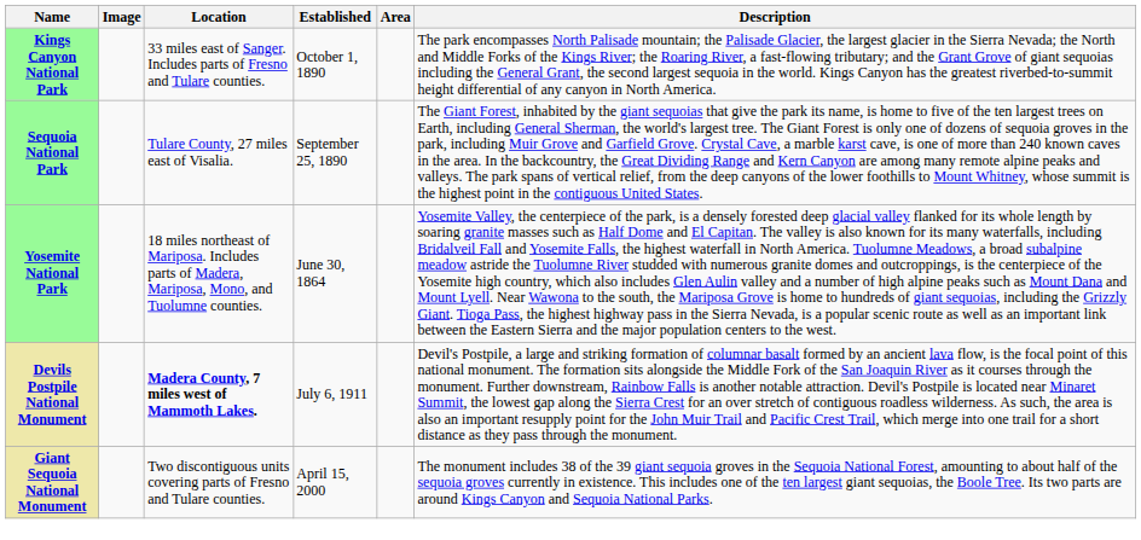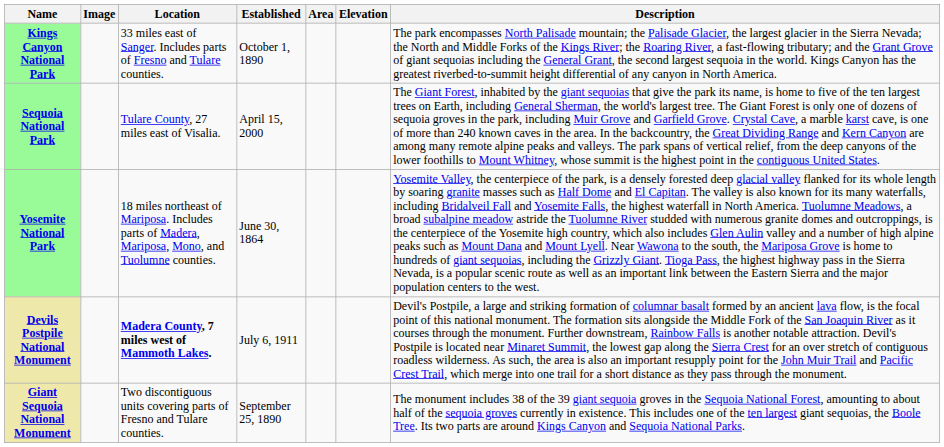 <table class="wikitable sortable plainrowheaders">
 <tr>
 <th scope="col">Name</th>
 <th scope="col" class="unsortable">Image</th>
 <th scope="col">Location</th>
 <th scope="col">Established</th>
 <th scope="col">Area</th>
+<th scope="col">Elevation</th>
 <th scope="col" class="unsortable">Description</th>
 </tr>
 <tr>
 <th style="background:palegreen"><a href='#'>Kings Canyon National Park</a></th>
 <td></td>
 <td>33 miles east of <a href='#'>Sanger</a>. Includes parts of <a href='#'>Fresno</a> and <a href='#'>Tulare</a> counties.<br></td>
 <td>October 1, 1890</td>
 <td></td>
+<td></td>
 <td>The park encompasses <a href='#'>North Palisade</a> mountain; the <a href='#'>Palisade Glacier</a>, the largest glacier in the Sierra Nevada; the North and Middle Forks of the <a href='#'>Kings River</a>; the <a href='#'>Roaring River</a>, a fast-flowing tributary; and the <a href='#'>Grant Grove</a> of giant sequoias including the <a href='#'>General Grant</a>, the second largest sequoia in the world. Kings Canyon has the greatest riverbed-to-summit height differential of any canyon in North America.</td>
 </tr>
 <tr>
 <th style="background:palegreen"><a href='#'>Sequoia National Park</a></th>
 <td></td>
 <td><a href='#'>Tulare County</a>, 27 miles east of Visalia.<br></td>
-<td>September 25, 1890</td>
+<td>April 15, 2000</td>
+<td></td>
 <td></td>
 <td>The <a href='#'>Giant Forest</a>, inhabited by the <a href='#'>giant sequoias</a> that give the park its name, is home to five of the ten largest trees on Earth, including <a href='#'>General Sherman</a>, the world's largest tree. The Giant Forest is only one of dozens of sequoia groves in the park, including <a href='#'>Muir Grove</a> and <a href='#'>Garfield Grove</a>. <a href='#'>Crystal Cave</a>, a marble <a href='#'>karst</a> cave, is one of more than 240 known caves in the area. In the backcountry, the <a href='#'>Great Dividing Range</a> and <a href='#'>Kern Canyon</a> are among many remote alpine peaks and valleys. The park spans  of vertical relief, from the deep canyons of the lower foothills to <a href='#'>Mount Whitney</a>, whose summit is the highest point in the <a href='#'>contiguous United States</a>.</td>
 </tr>
 <tr>
 <th style="background:palegreen"><a href='#'>Yosemite National Park</a></th>
 <td></td>
 <td>18 miles northeast of <a href='#'>Mariposa</a>. Includes parts of <a href='#'>Madera</a>, <a href='#'>Mariposa</a>, <a href='#'>Mono</a>, and <a href='#'>Tuolumne</a> counties.<br></td>
 <td>June 30, 1864</td>
 <td></td>
+<td></td>
 <td><a href='#'>Yosemite Valley</a>, the centerpiece of the park, is a densely forested  deep <a href='#'>glacial valley</a> flanked for its whole length by soaring <a href='#'>granite</a> masses such as <a href='#'>Half Dome</a> and <a href='#'>El Capitan</a>. The valley is also known for its many waterfalls, including <a href='#'>Bridalveil Fall</a> and <a href='#'>Yosemite Falls</a>, the highest waterfall in North America. <a href='#'>Tuolumne Meadows</a>, a broad <a href='#'>subalpine meadow</a> astride the <a href='#'>Tuolumne River</a> studded with numerous granite domes and outcroppings, is the centerpiece of the Yosemite high country, which also includes <a href='#'>Glen Aulin</a> valley and a number of high alpine peaks such as <a href='#'>Mount Dana</a> and <a href='#'>Mount Lyell</a>. Near <a href='#'>Wawona</a> to the south, the <a href='#'>Mariposa Grove</a> is home to hundreds of <a href='#'>giant sequoias</a>, including the <a href='#'>Grizzly Giant</a>. <a href='#'>Tioga Pass</a>, the highest highway pass in the Sierra Nevada, is a popular scenic route as well as an important link between the Eastern Sierra and the major population centers to the west.</td>
 </tr>
 <tr>
 <th style="background:palegoldenrod"><a href='#'>Devils Postpile National Monument</a></th>
 <td></td>
 <td><strong><a href='#'>Madera County</a>, 7 miles west of <a href='#'>Mammoth Lakes</a>.<br></strong></td>
 <td>July 6, 1911</td>
 <td></td>
+<td></td>
 <td>Devil's Postpile, a large and striking formation of <a href='#'>columnar basalt</a> formed by an ancient <a href='#'>lava</a> flow, is the focal point of this national monument. The formation sits alongside the Middle Fork of the <a href='#'>San Joaquin River</a> as it courses through the monument. Further downstream, <a href='#'>Rainbow Falls</a> is another notable attraction. Devil's Postpile is located near <a href='#'>Minaret Summit</a>, the lowest gap along the <a href='#'>Sierra Crest</a> for an over  stretch of contiguous roadless wilderness. As such, the area is also an important resupply point for the <a href='#'>John Muir Trail</a> and <a href='#'>Pacific Crest Trail</a>, which merge into one trail for a short distance as they pass through the monument.</td>
 </tr>
 <tr>
 <th style="background:palegoldenrod"><a href='#'>Giant Sequoia National Monument</a></th>
 <td></td>
 <td>Two discontiguous units covering parts of Fresno and Tulare counties.<br></td>
-<td>April 15, 2000</td>
+<td>September 25, 1890</td>
+<td></td>
 <td></td>
 <td>The monument includes 38 of the 39 <a href='#'>giant sequoia</a> groves in the <a href='#'>Sequoia National Forest</a>, amounting to about half of the <a href='#'>sequoia groves</a> currently in existence. This includes one of the <a href='#'>ten largest</a> giant sequoias, the <a href='#'>Boole Tree</a>. Its two parts are around <a href='#'>Kings Canyon</a> and <a href='#'>Sequoia National Parks</a>.</td>
 </tr>
 </table>
